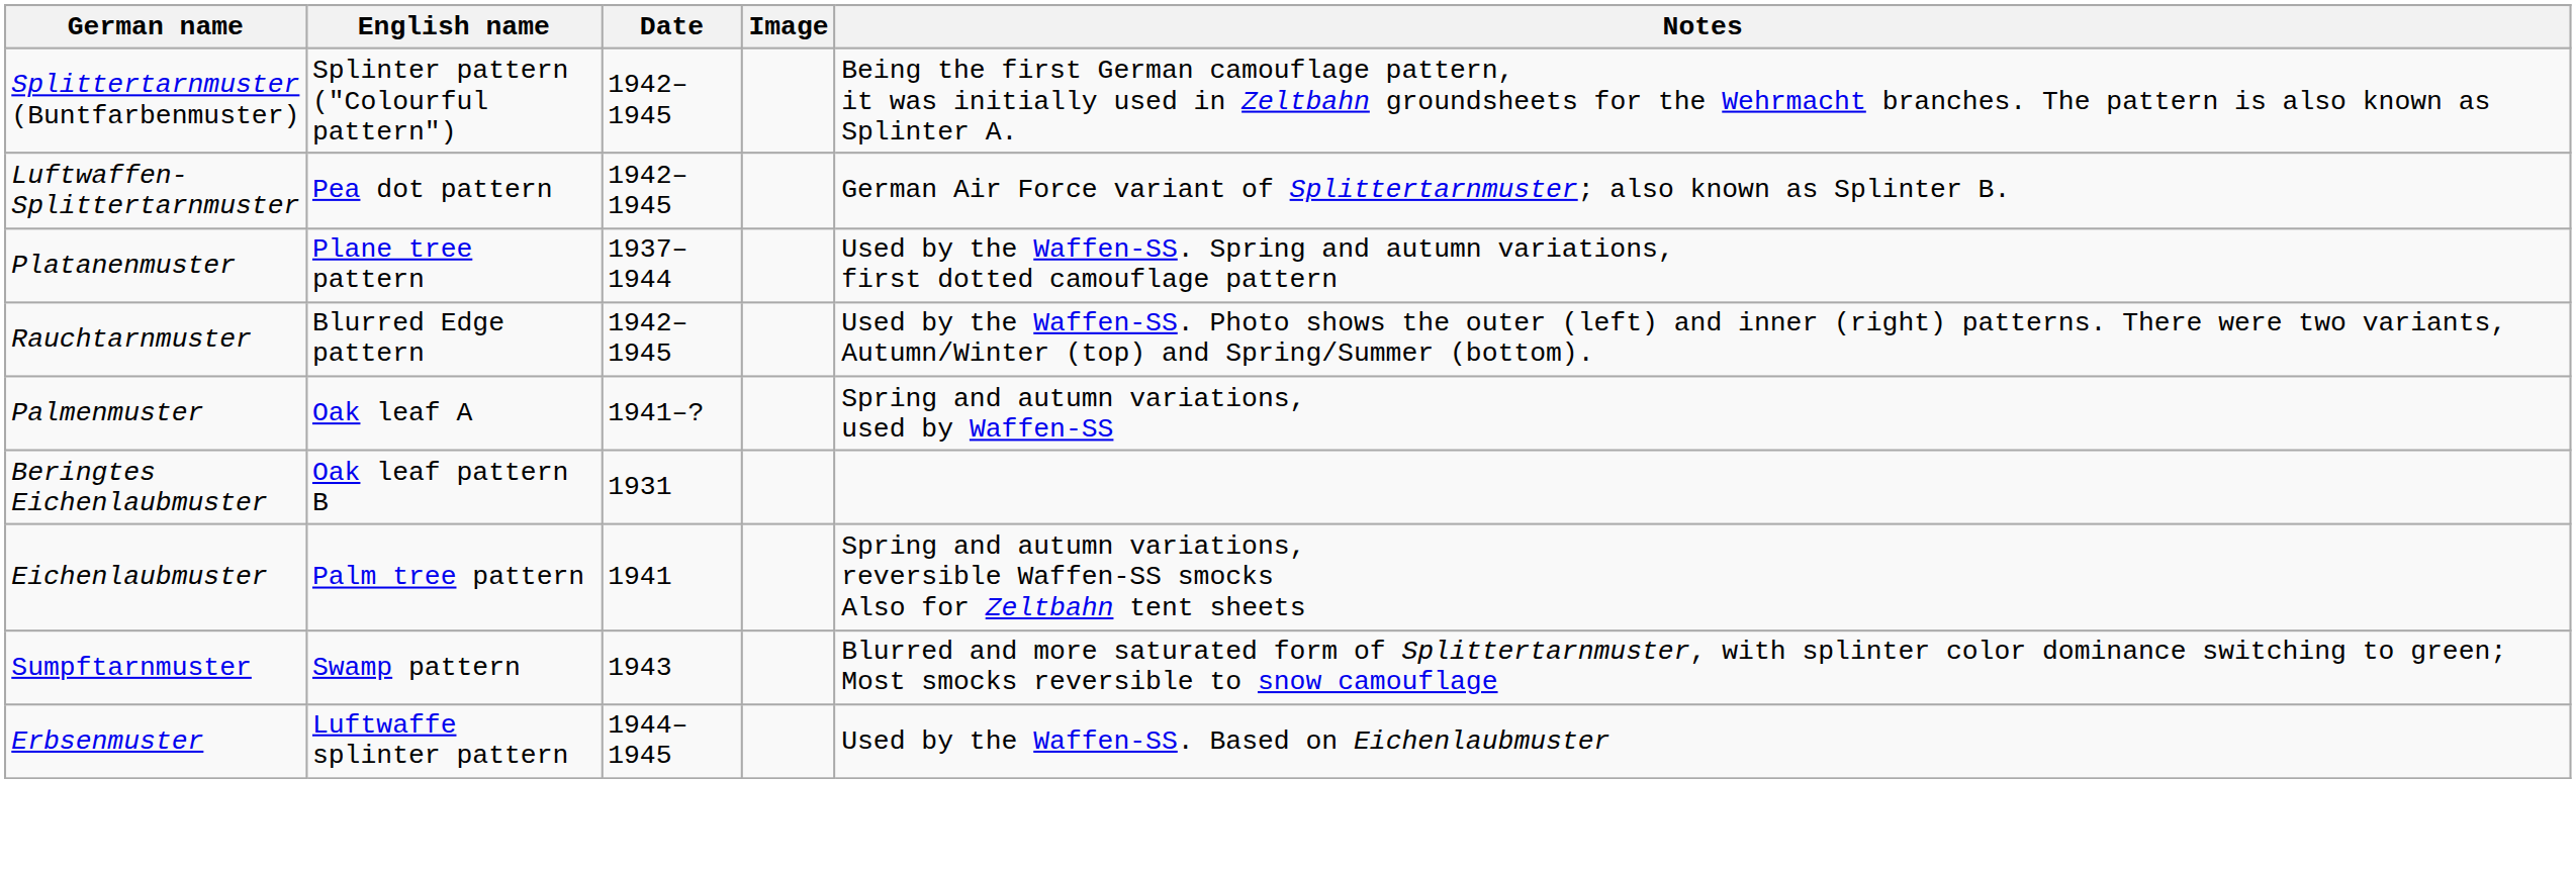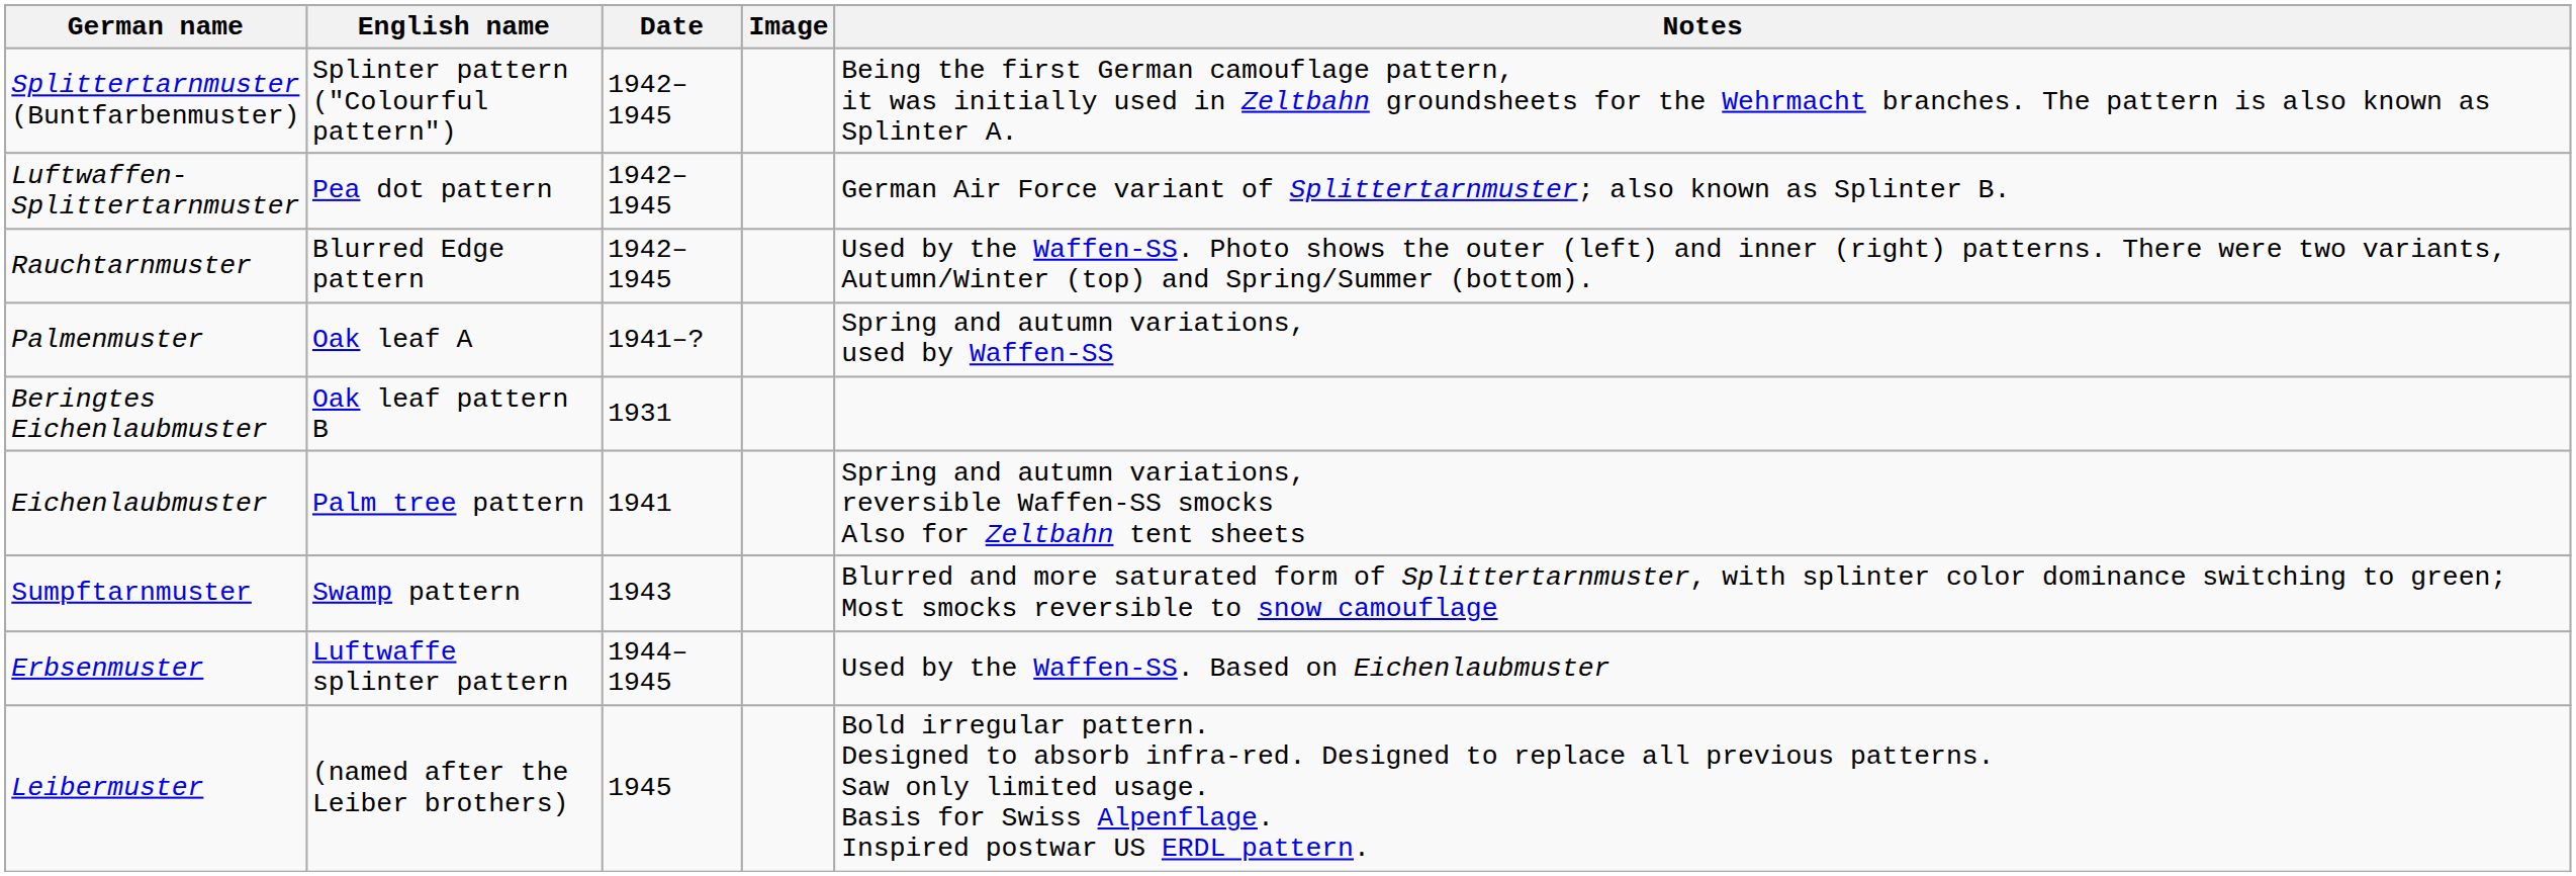 <table class="wikitable sortable">
 <tr>
 <th>German name</th>
 <th>English name</th>
 <th>Date</th>
 <th>Image</th>
 <th>Notes</th>
 </tr>
 <tr>
 <td><em><a href='#'>Splittertarnmuster</a></em><br>(Buntfarbenmuster)</td>
 <td>Splinter pattern<br>("Colourful pattern")</td>
 <td>1942–1945</td>
 <td></td>
 <td>Being the first German camouflage pattern,<br> it was initially used in <em><a href='#'>Zeltbahn</a></em> groundsheets for the <a href='#'>Wehrmacht</a> branches. The pattern is also known as Splinter A.</td>
 </tr>
 <tr>
 <td><em>Luftwaffen-<br>Splittertarnmuster</em></td>
 <td><a href='#'>Pea</a> dot pattern</td>
 <td>1942–1945</td>
 <td></td>
 <td>German Air Force variant of <em><a href='#'>Splittertarnmuster</a></em>; also known as Splinter B.</td>
-</tr>
-<tr>
-<td><em>Platanenmuster</em></td>
-<td><a href='#'>Plane tree</a> pattern</td>
-<td>1937–1944</td>
-<td></td>
-<td>Used by the <a href='#'>Waffen-SS</a>. Spring and autumn variations,<br>first dotted camouflage pattern</td>
 </tr>
 <tr>
 <td><em>Rauchtarnmuster</em></td>
 <td>Blurred Edge pattern</td>
 <td>1942–1945</td>
 <td></td>
 <td>Used by the <a href='#'>Waffen-SS</a>. Photo shows the outer (left) and inner (right) patterns. There were two variants, Autumn/Winter (top) and Spring/Summer (bottom).</td>
 </tr>
 <tr>
 <td><em>Palmenmuster</em></td>
 <td><a href='#'>Oak</a> leaf A</td>
 <td>1941–?</td>
 <td></td>
 <td>Spring and autumn variations,<br>used by <a href='#'>Waffen-SS</a></td>
 </tr>
 <tr>
 <td><em>Beringtes<br>Eichenlaubmuster</em></td>
 <td><a href='#'>Oak</a> leaf pattern B</td>
 <td>1931</td>
 <td></td>
 <td></td>
 </tr>
 <tr>
 <td><em>Eichenlaubmuster</em></td>
 <td><a href='#'>Palm tree</a> pattern</td>
 <td>1941</td>
 <td></td>
 <td>Spring and autumn variations,<br>reversible Waffen-SS smocks<br>Also for <em><a href='#'>Zeltbahn</a></em> tent sheets</td>
 </tr>
 <tr>
 <td><a href='#'>Sumpftarnmuster</a></td>
 <td><a href='#'>Swamp</a> pattern</td>
 <td>1943</td>
 <td></td>
 <td>Blurred and more saturated form of <em>Splittertarnmuster</em>, with splinter color dominance switching to green;<br>Most smocks reversible to <a href='#'>snow camouflage</a></td>
 </tr>
 <tr>
 <td><em><a href='#'>Erbsenmuster</a></em></td>
 <td><a href='#'>Luftwaffe</a><br>splinter pattern</td>
 <td>1944–1945</td>
 <td></td>
 <td>Used by the <a href='#'>Waffen-SS</a>. Based on <em>Eichenlaubmuster</em></td>
 </tr>
+<tr>
+<td><em><a href='#'>Leibermuster</a></em></td>
+<td>(named after the<br>Leiber brothers)</td>
+<td>1945</td>
+<td></td>
+<td>Bold irregular pattern.<br>Designed to absorb infra-red. Designed to replace all previous patterns.<br>Saw only limited usage.<br>Basis for Swiss <a href='#'>Alpenflage</a>.<br>Inspired postwar US <a href='#'>ERDL pattern</a>.</td>
+</tr>
 </table>
